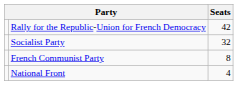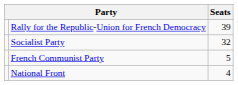 <table class="wikitable" style="font-size: 95%;">
 <tr>
 <th colspan="2">Party</th>
 <th>Seats</th>
 </tr>
 <tr>
 <td></td>
 <td><a href='#'>Rally for the Republic</a>-<a href='#'>Union for French Democracy</a></td>
-<td align="right">42</td>
+<td align="right">39</td>
 </tr>
 <tr>
 <td></td>
 <td><a href='#'>Socialist Party</a></td>
 <td align="right">32</td>
 </tr>
 <tr>
 <td></td>
 <td><a href='#'>French Communist Party</a></td>
-<td align="right">8</td>
+<td align="right">5</td>
 </tr>
 <tr>
 <td></td>
 <td><a href='#'>National Front</a></td>
 <td align="right">4</td>
 </tr>
 </table>
